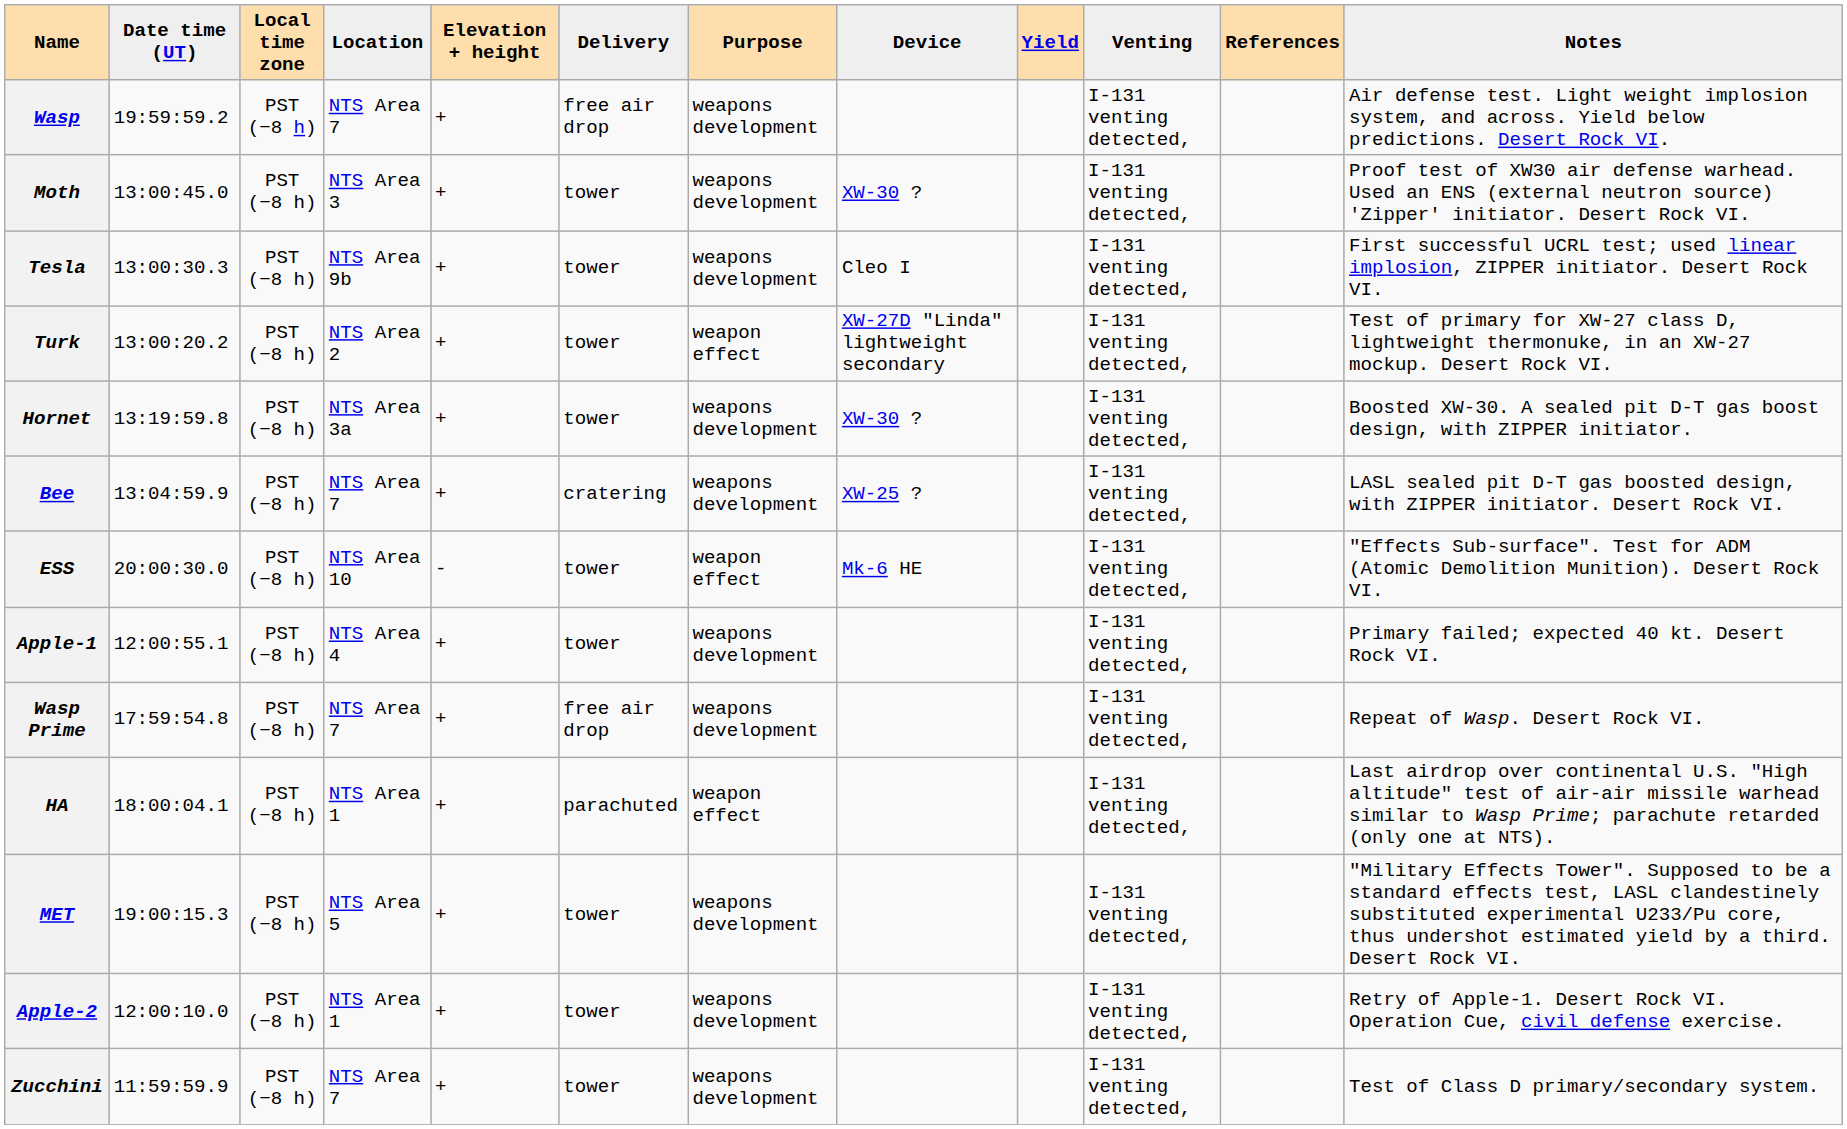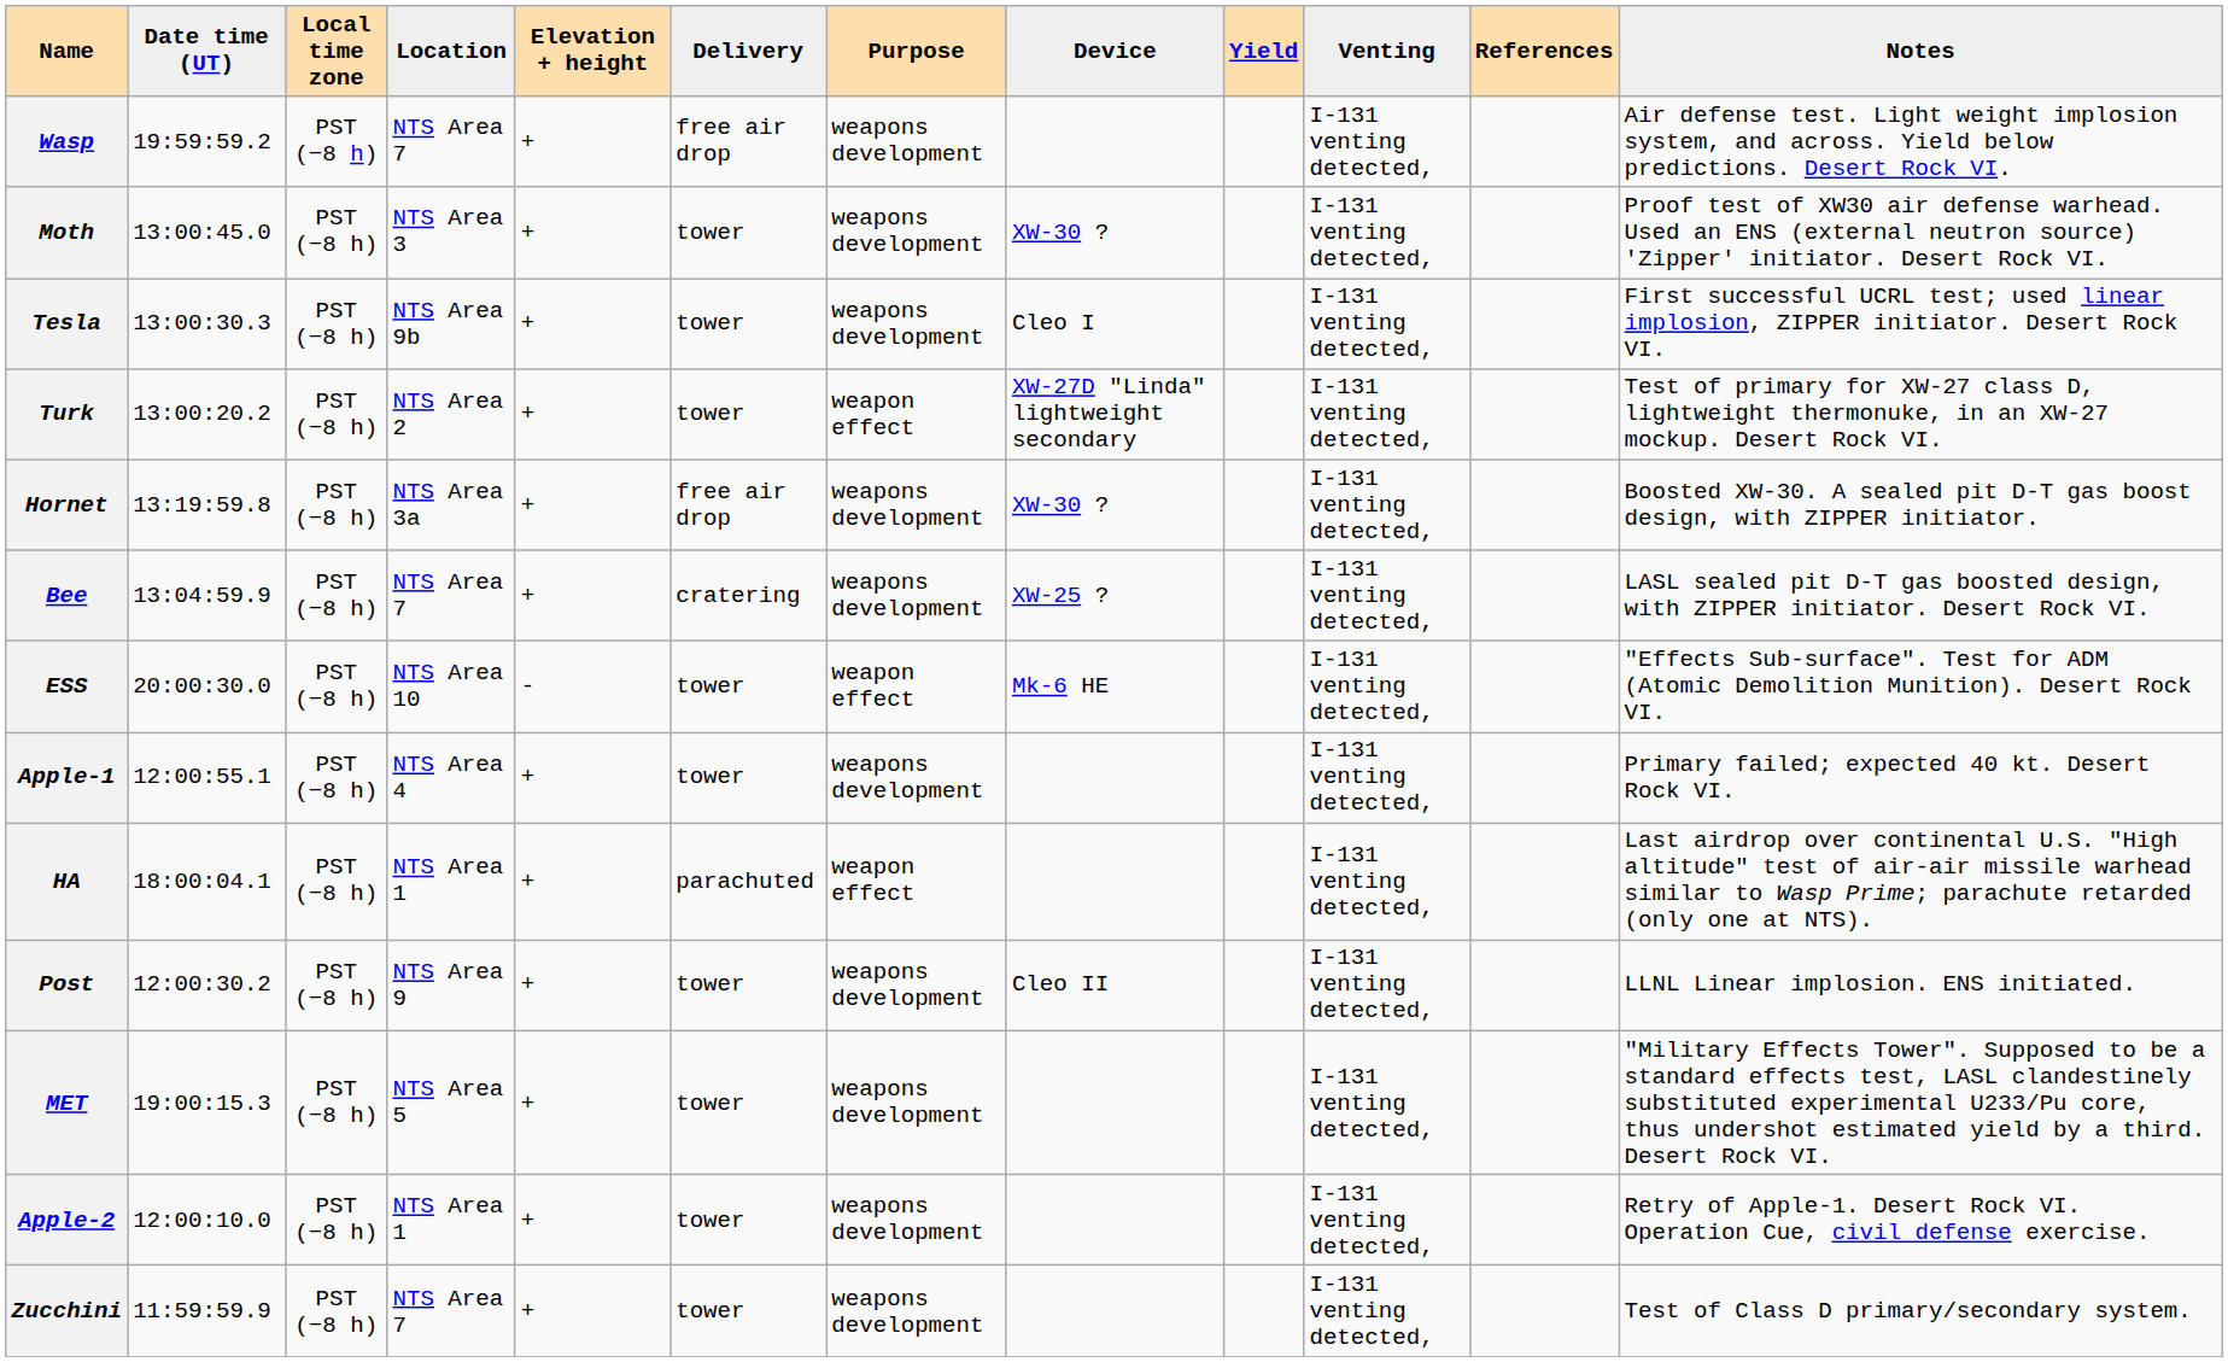 <table class="wikitable sortable">
 <tr>
 <th style="background:#ffdead;">Name</th>
 <th style="background:#efefef;">Date time (<a href='#'>UT</a>)</th>
 <th style="background:#ffdead;">Local time zone</th>
 <th style="background:#efefef;">Location</th>
 <th style="background:#ffdead;">Elevation + height</th>
 <th style="background:#efefef;">Delivery</th>
 <th style="background:#ffdead;">Purpose</th>
 <th style="background:#efefef;">Device</th>
 <th style="background:#ffdead;"><a href='#'>Yield</a></th>
 <th style="background:#efefef;">Venting</th>
 <th style="background:#ffdead;" class="unsortable">References</th>
 <th style="background:#efefef;" class="unsortable">Notes</th>
 </tr>
 <tr>
 <th><em><a href='#'>Wasp</a></em></th>
 <td> 19:59:59.2</td>
 <td style="text-align:center;">PST (−8 <a href='#'>h</a>)<br></td>
 <td><a href='#'>NTS</a> Area 7 </td>
 <td> + </td>
 <td>free air drop</td>
 <td>weapons development</td>
 <td></td>
 <td style="text-align:center;"></td>
 <td>I-131 venting detected, </td>
 <td></td>
 <td>Air defense test. Light weight implosion system,  and  across. Yield below predictions. <a href='#'>Desert Rock VI</a>.</td>
 </tr>
 <tr>
 <th><em>Moth</em></th>
 <td> 13:00:45.0</td>
 <td style="text-align:center;">PST (−8 h)<br></td>
 <td><a href='#'>NTS</a> Area 3 </td>
 <td> + </td>
 <td>tower</td>
 <td>weapons development</td>
 <td><a href='#'>XW-30</a> ?</td>
 <td style="text-align:center;"></td>
 <td>I-131 venting detected, </td>
 <td></td>
 <td>Proof test of XW30 air defense warhead. Used an ENS (external neutron source) 'Zipper' initiator. Desert Rock VI.</td>
 </tr>
 <tr>
 <th><em>Tesla</em></th>
 <td> 13:00:30.3</td>
 <td style="text-align:center;">PST (−8 h)<br></td>
 <td><a href='#'>NTS</a> Area 9b </td>
 <td> + </td>
 <td>tower</td>
 <td>weapons development</td>
 <td>Cleo I</td>
 <td style="text-align:center;"></td>
 <td>I-131 venting detected, </td>
 <td></td>
 <td>First successful UCRL test; used <a href='#'>linear implosion</a>, ZIPPER initiator. Desert Rock VI.</td>
 </tr>
 <tr>
 <th><em>Turk</em></th>
 <td> 13:00:20.2</td>
 <td style="text-align:center;">PST (−8 h)<br></td>
 <td><a href='#'>NTS</a> Area 2 </td>
 <td> + </td>
 <td>tower</td>
 <td>weapon effect</td>
 <td><a href='#'>XW-27D</a> "Linda" lightweight secondary </td>
 <td style="text-align:center;"></td>
 <td>I-131 venting detected, </td>
 <td></td>
 <td>Test of primary for XW-27 class D, lightweight thermonuke, in an XW-27 mockup. Desert Rock VI.</td>
 </tr>
 <tr>
 <th><em>Hornet</em></th>
 <td> 13:19:59.8</td>
 <td style="text-align:center;">PST (−8 h)<br></td>
 <td><a href='#'>NTS</a> Area 3a </td>
 <td> + </td>
-<td>tower</td>
+<td>free air drop</td>
 <td>weapons development</td>
 <td><a href='#'>XW-30</a> ?</td>
 <td style="text-align:center;"></td>
 <td>I-131 venting detected, </td>
 <td></td>
 <td>Boosted XW-30. A sealed pit D-T gas boost design, with ZIPPER initiator.</td>
 </tr>
 <tr>
 <th><em><a href='#'>Bee</a></em></th>
 <td> 13:04:59.9</td>
 <td style="text-align:center;">PST (−8 h)<br></td>
 <td><a href='#'>NTS</a> Area 7 </td>
 <td> + </td>
 <td>cratering</td>
 <td>weapons development</td>
 <td><a href='#'>XW-25</a> ?</td>
 <td style="text-align:center;"></td>
 <td>I-131 venting detected, </td>
 <td></td>
 <td>LASL sealed pit D-T gas boosted design, with ZIPPER initiator. Desert Rock VI.</td>
 </tr>
 <tr>
 <th><em>ESS</em></th>
 <td> 20:00:30.0</td>
 <td style="text-align:center;">PST (−8 h)<br></td>
 <td><a href='#'>NTS</a> Area 10 </td>
 <td> - </td>
 <td>tower</td>
 <td>weapon effect</td>
 <td><a href='#'>Mk-6</a> HE</td>
 <td style="text-align:center;"></td>
 <td>I-131 venting detected, </td>
 <td></td>
 <td>"Effects Sub-surface". Test for ADM (Atomic Demolition Munition). Desert Rock VI.</td>
 </tr>
 <tr>
 <th><em>Apple-1</em></th>
 <td> 12:00:55.1</td>
 <td style="text-align:center;">PST (−8 h)<br></td>
 <td><a href='#'>NTS</a> Area 4 </td>
 <td> + </td>
 <td>tower</td>
 <td>weapons development</td>
 <td></td>
 <td style="text-align:center;"></td>
 <td>I-131 venting detected, </td>
 <td></td>
 <td>Primary failed; expected 40 kt. Desert Rock VI.</td>
 </tr>
 <tr>
-<th><em>Wasp Prime</em></th>
-<td> 17:59:54.8</td>
-<td style="text-align:center;">PST (−8 h)<br></td>
-<td><a href='#'>NTS</a> Area 7 </td>
-<td> + </td>
-<td>free air drop</td>
-<td>weapons development</td>
-<td></td>
-<td style="text-align:center;"></td>
-<td>I-131 venting detected, </td>
-<td></td>
-<td>Repeat of <em>Wasp</em>. Desert Rock VI.</td>
-</tr>
-<tr>
 <th><em>HA</em></th>
 <td> 18:00:04.1</td>
 <td style="text-align:center;">PST (−8 h)<br></td>
 <td><a href='#'>NTS</a> Area 1 </td>
 <td> + </td>
 <td>parachuted</td>
 <td>weapon effect</td>
 <td></td>
 <td style="text-align:center;"></td>
 <td>I-131 venting detected, </td>
 <td></td>
 <td>Last airdrop over continental U.S. "High altitude" test of air-air missile warhead similar to <em>Wasp Prime</em>; parachute retarded (only one at NTS).</td>
+</tr>
+<tr>
+<th><em>Post</em></th>
+<td> 12:00:30.2</td>
+<td style="text-align:center;">PST (−8 h)<br></td>
+<td><a href='#'>NTS</a> Area 9 </td>
+<td> + </td>
+<td>tower</td>
+<td>weapons development</td>
+<td>Cleo II</td>
+<td style="text-align:center;"></td>
+<td>I-131 venting detected, </td>
+<td></td>
+<td>LLNL Linear implosion. ENS initiated.</td>
 </tr>
 <tr>
 <th><em><a href='#'>MET</a></em></th>
 <td> 19:00:15.3</td>
 <td style="text-align:center;">PST (−8 h)<br></td>
 <td><a href='#'>NTS</a> Area 5 </td>
 <td> + </td>
 <td>tower</td>
 <td>weapons development</td>
 <td></td>
 <td style="text-align:center;"></td>
 <td>I-131 venting detected, </td>
 <td></td>
 <td>"Military Effects Tower". Supposed to be a standard effects test, LASL clandestinely substituted experimental U233/Pu core, thus undershot estimated yield by a third. Desert Rock VI.</td>
 </tr>
 <tr>
 <th><em><a href='#'>Apple-2</a></em></th>
 <td> 12:00:10.0</td>
 <td style="text-align:center;">PST (−8 h)<br></td>
 <td><a href='#'>NTS</a> Area 1 </td>
 <td> + </td>
 <td>tower</td>
 <td>weapons development</td>
 <td></td>
 <td style="text-align:center;"></td>
 <td>I-131 venting detected, </td>
 <td></td>
 <td>Retry of Apple-1. Desert Rock VI. Operation Cue, <a href='#'>civil defense</a> exercise.</td>
 </tr>
 <tr>
 <th><em>Zucchini</em></th>
 <td> 11:59:59.9</td>
 <td style="text-align:center;">PST (−8 h)<br></td>
 <td><a href='#'>NTS</a> Area 7 </td>
 <td> + </td>
 <td>tower</td>
 <td>weapons development</td>
 <td></td>
 <td style="text-align:center;"></td>
 <td>I-131 venting detected, </td>
 <td></td>
 <td>Test of Class D primary/secondary system.</td>
 </tr>
 </table>
